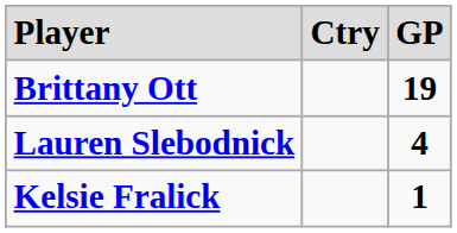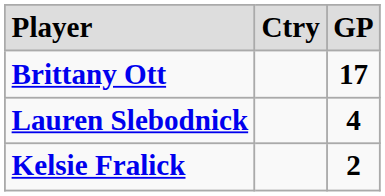 <table class="wikitable">
 <tr align="center" style="font-weight:bold; background-color:#dddddd;" |>
 <td align="left">Player</td>
 <td>Ctry</td>
 <td>GP</td>
 </tr>
 <tr align="center">
 <td align="left"><strong><a href='#'>Brittany Ott</a></strong></td>
 <td></td>
-<td><strong>19</strong></td>
+<td><strong>17</strong></td>
 </tr>
 <tr align="center">
 <td align="left"><strong><a href='#'>Lauren Slebodnick</a></strong></td>
 <td></td>
 <td><strong>4</strong></td>
 </tr>
 <tr align="center">
 <td align="left"><strong><a href='#'>Kelsie Fralick</a></strong></td>
 <td></td>
-<td><strong>1</strong></td>
+<td><strong>2</strong></td>
 </tr>
 </table>
